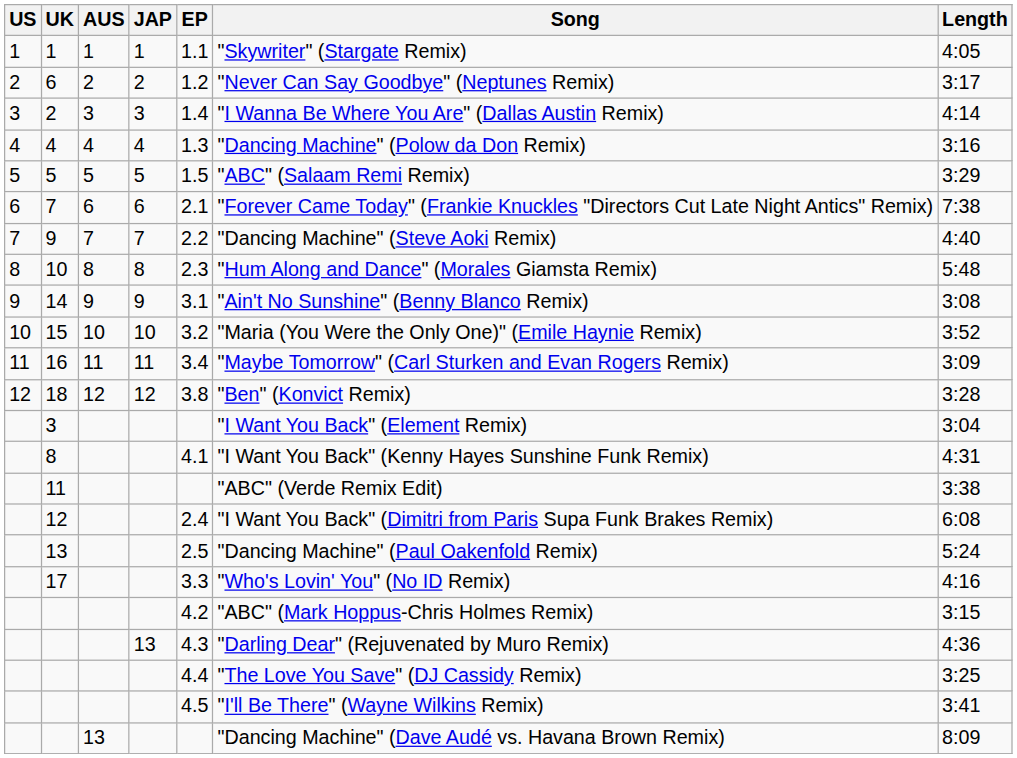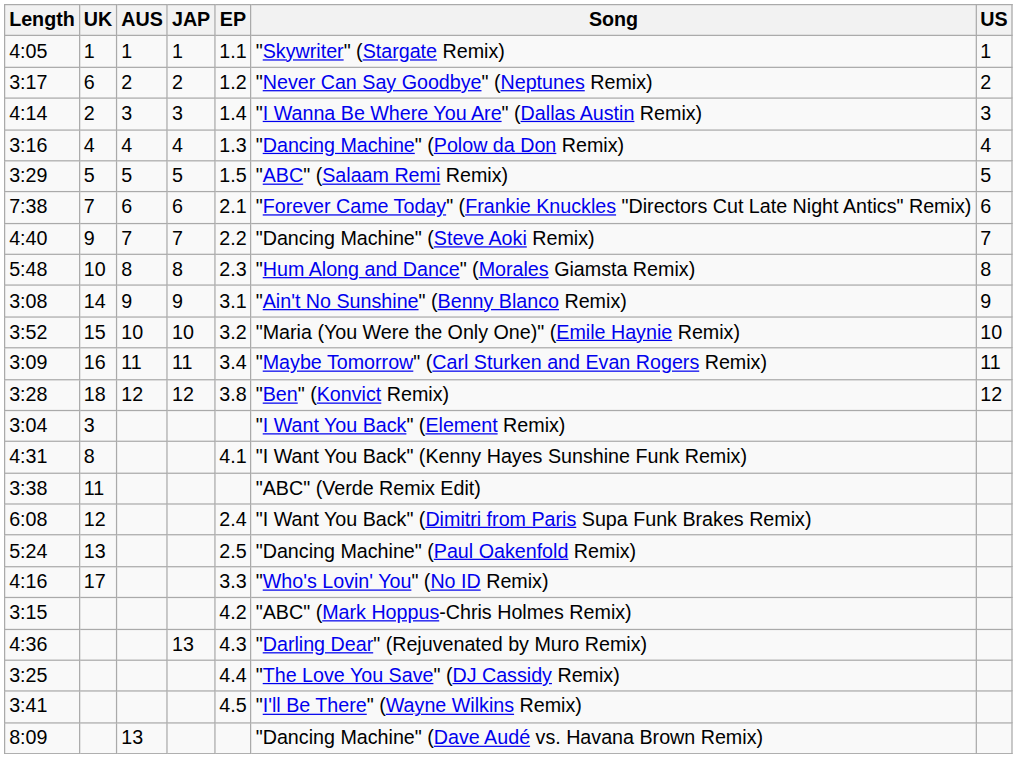 <table class="wikitable sortable">
 <tr valign="top">
-<th>US</th>
+<th>Length</th>
 <th>UK</th>
 <th>AUS</th>
 <th>JAP</th>
 <th>EP</th>
 <th>Song</th>
-<th>Length</th>
+<th>US</th>
 </tr>
 <tr>
-<td>1</td>
+<td>4:05</td>
 <td>1</td>
 <td>1</td>
 <td>1</td>
 <td>1.1</td>
 <td>"<a href='#'>Skywriter</a>" (<a href='#'>Stargate</a> Remix)</td>
-<td>4:05</td>
+<td>1</td>
 </tr>
 <tr>
-<td>2</td>
+<td>3:17</td>
 <td>6</td>
 <td>2</td>
 <td>2</td>
 <td>1.2</td>
 <td>"<a href='#'>Never Can Say Goodbye</a>" (<a href='#'>Neptunes</a> Remix)</td>
-<td>3:17</td>
+<td>2</td>
 </tr>
 <tr>
-<td>3</td>
+<td>4:14</td>
 <td>2</td>
 <td>3</td>
 <td>3</td>
 <td>1.4</td>
 <td>"<a href='#'>I Wanna Be Where You Are</a>" (<a href='#'>Dallas Austin</a> Remix)</td>
-<td>4:14</td>
+<td>3</td>
 </tr>
 <tr>
-<td>4</td>
+<td>3:16</td>
 <td>4</td>
 <td>4</td>
 <td>4</td>
 <td>1.3</td>
 <td>"<a href='#'>Dancing Machine</a>" (<a href='#'>Polow da Don</a> Remix)</td>
-<td>3:16</td>
+<td>4</td>
 </tr>
 <tr>
-<td>5</td>
+<td>3:29</td>
 <td>5</td>
 <td>5</td>
 <td>5</td>
 <td>1.5</td>
 <td>"<a href='#'>ABC</a>" (<a href='#'>Salaam Remi</a> Remix)</td>
-<td>3:29</td>
+<td>5</td>
 </tr>
 <tr>
-<td>6</td>
+<td>7:38</td>
 <td>7</td>
 <td>6</td>
 <td>6</td>
 <td>2.1</td>
 <td>"<a href='#'>Forever Came Today</a>" (<a href='#'>Frankie Knuckles</a> "Directors Cut Late Night Antics" Remix)</td>
-<td>7:38</td>
+<td>6</td>
 </tr>
 <tr>
-<td>7</td>
+<td>4:40</td>
 <td>9</td>
 <td>7</td>
 <td>7</td>
 <td>2.2</td>
 <td>"Dancing Machine" (<a href='#'>Steve Aoki</a> Remix)</td>
-<td>4:40</td>
+<td>7</td>
 </tr>
 <tr>
-<td>8</td>
+<td>5:48</td>
 <td>10</td>
 <td>8</td>
 <td>8</td>
 <td>2.3</td>
 <td>"<a href='#'>Hum Along and Dance</a>" (<a href='#'>Morales</a> Giamsta Remix)</td>
-<td>5:48</td>
+<td>8</td>
 </tr>
 <tr>
-<td>9</td>
+<td>3:08</td>
 <td>14</td>
 <td>9</td>
 <td>9</td>
 <td>3.1</td>
 <td>"<a href='#'>Ain't No Sunshine</a>" (<a href='#'>Benny Blanco</a> Remix)</td>
-<td>3:08</td>
+<td>9</td>
 </tr>
 <tr>
-<td>10</td>
+<td>3:52</td>
 <td>15</td>
 <td>10</td>
 <td>10</td>
 <td>3.2</td>
 <td>"Maria (You Were the Only One)" (<a href='#'>Emile Haynie</a> Remix)</td>
-<td>3:52</td>
+<td>10</td>
 </tr>
 <tr>
-<td>11</td>
+<td>3:09</td>
 <td>16</td>
 <td>11</td>
 <td>11</td>
 <td>3.4</td>
 <td>"<a href='#'>Maybe Tomorrow</a>" (<a href='#'>Carl Sturken and Evan Rogers</a> Remix)</td>
-<td>3:09</td>
+<td>11</td>
 </tr>
 <tr>
-<td>12</td>
+<td>3:28</td>
 <td>18</td>
 <td>12</td>
 <td>12</td>
 <td>3.8</td>
 <td>"<a href='#'>Ben</a>" (<a href='#'>Konvict</a> Remix)</td>
-<td>3:28</td>
+<td>12</td>
 </tr>
 <tr>
-<td></td>
+<td>3:04</td>
 <td>3</td>
 <td></td>
 <td></td>
 <td></td>
 <td>"<a href='#'>I Want You Back</a>" (<a href='#'>Element</a> Remix)</td>
-<td>3:04</td>
+<td></td>
 </tr>
 <tr>
-<td></td>
+<td>4:31</td>
 <td>8</td>
 <td></td>
 <td></td>
 <td>4.1</td>
 <td>"I Want You Back" (Kenny Hayes Sunshine Funk Remix)</td>
-<td>4:31</td>
+<td></td>
 </tr>
 <tr>
-<td></td>
+<td>3:38</td>
 <td>11</td>
 <td></td>
 <td></td>
 <td></td>
 <td>"ABC" (Verde Remix Edit)</td>
-<td>3:38</td>
+<td></td>
 </tr>
 <tr>
-<td></td>
+<td>6:08</td>
 <td>12</td>
 <td></td>
 <td></td>
 <td>2.4</td>
 <td>"I Want You Back" (<a href='#'>Dimitri from Paris</a> Supa Funk Brakes Remix)</td>
-<td>6:08</td>
+<td></td>
 </tr>
 <tr>
-<td></td>
+<td>5:24</td>
 <td>13</td>
 <td></td>
 <td></td>
 <td>2.5</td>
 <td>"Dancing Machine" (<a href='#'>Paul Oakenfold</a> Remix)</td>
-<td>5:24</td>
+<td></td>
 </tr>
 <tr>
-<td></td>
+<td>4:16</td>
 <td>17</td>
 <td></td>
 <td></td>
 <td>3.3</td>
 <td>"<a href='#'>Who's Lovin' You</a>" (<a href='#'>No ID</a> Remix)</td>
-<td>4:16</td>
+<td></td>
 </tr>
 <tr>
-<td></td>
+<td>3:15</td>
 <td></td>
 <td></td>
 <td></td>
 <td>4.2</td>
 <td>"ABC" (<a href='#'>Mark Hoppus</a>-Chris Holmes Remix)</td>
-<td>3:15</td>
+<td></td>
 </tr>
 <tr>
-<td></td>
+<td>4:36</td>
 <td></td>
 <td></td>
 <td>13</td>
 <td>4.3</td>
 <td>"<a href='#'>Darling Dear</a>" (Rejuvenated by Muro Remix)</td>
-<td>4:36</td>
+<td></td>
 </tr>
 <tr>
-<td></td>
+<td>3:25</td>
 <td></td>
 <td></td>
 <td></td>
 <td>4.4</td>
 <td>"<a href='#'>The Love You Save</a>" (<a href='#'>DJ Cassidy</a> Remix)</td>
-<td>3:25</td>
+<td></td>
 </tr>
 <tr>
-<td></td>
+<td>3:41</td>
 <td></td>
 <td></td>
 <td></td>
 <td>4.5</td>
 <td>"<a href='#'>I'll Be There</a>" (<a href='#'>Wayne Wilkins</a> Remix)</td>
-<td>3:41</td>
+<td></td>
 </tr>
 <tr>
-<td></td>
+<td>8:09</td>
 <td></td>
 <td>13</td>
 <td></td>
 <td></td>
 <td>"Dancing Machine" (<a href='#'>Dave Audé</a> vs. Havana Brown Remix)</td>
-<td>8:09</td>
+<td></td>
 </tr>
 </table>
